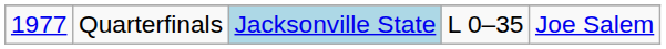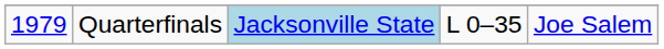 <table class="wikitable">
 <tr>
 </tr>
 <tr>
-<td><a href='#'>1977</a></td>
+<td><a href='#'>1979</a></td>
 <td>Quarterfinals</td>
 <td style="background: lightblue;"><a href='#'>Jacksonville State</a></td>
 <td>L 0–35</td>
 <td align=center><a href='#'>Joe Salem</a></td>
 </tr>
 </table>
